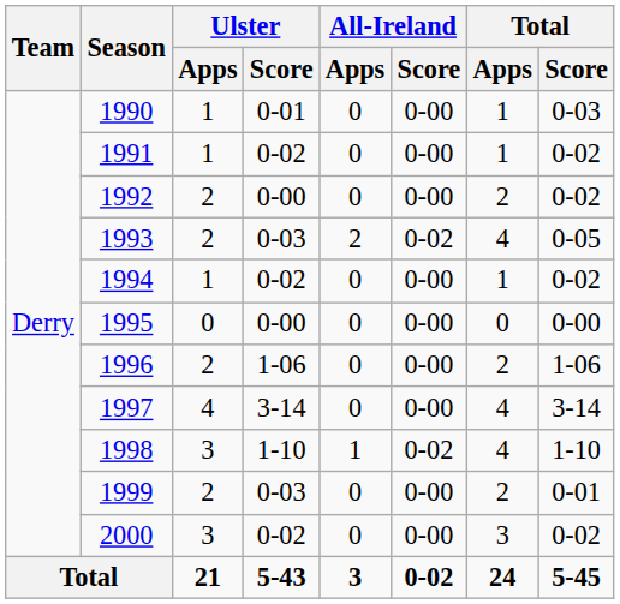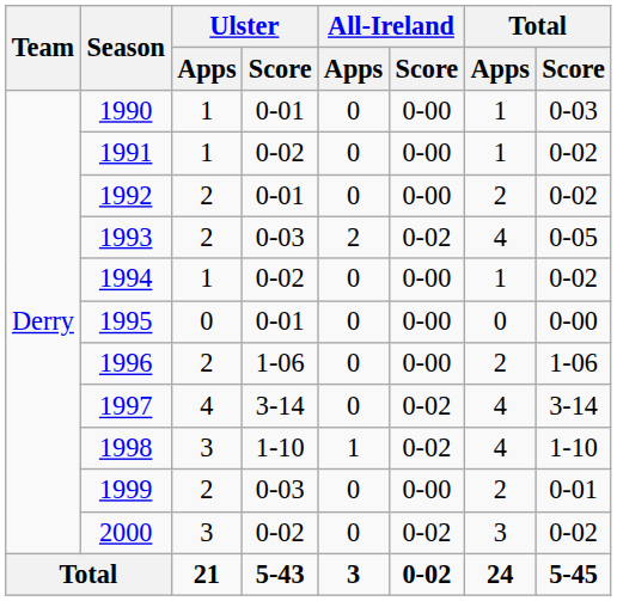 <table class="wikitable" style="text-align:center">
 <tr>
 <th rowspan="2">Team</th>
 <th rowspan="2">Season</th>
 <th colspan="2"><a href='#'>Ulster</a></th>
 <th colspan="2"><a href='#'>All-Ireland</a></th>
 <th colspan="2">Total</th>
 </tr>
 <tr>
 <th>Apps</th>
 <th>Score</th>
 <th>Apps</th>
 <th>Score</th>
 <th>Apps</th>
 <th>Score</th>
 </tr>
 <tr>
 <td rowspan="11"><a href='#'>Derry</a></td>
 <td><a href='#'>1990</a></td>
 <td>1</td>
 <td>0-01</td>
 <td>0</td>
 <td>0-00</td>
 <td>1</td>
 <td>0-03</td>
 </tr>
 <tr>
 <td><a href='#'>1991</a></td>
 <td>1</td>
 <td>0-02</td>
 <td>0</td>
 <td>0-00</td>
 <td>1</td>
 <td>0-02</td>
 </tr>
 <tr>
 <td><a href='#'>1992</a></td>
 <td>2</td>
-<td>0-00</td>
+<td>0-01</td>
 <td>0</td>
 <td>0-00</td>
 <td>2</td>
 <td>0-02</td>
 </tr>
 <tr>
 <td><a href='#'>1993</a></td>
 <td>2</td>
 <td>0-03</td>
 <td>2</td>
 <td>0-02</td>
 <td>4</td>
 <td>0-05</td>
 </tr>
 <tr>
 <td><a href='#'>1994</a></td>
 <td>1</td>
 <td>0-02</td>
 <td>0</td>
 <td>0-00</td>
 <td>1</td>
 <td>0-02</td>
 </tr>
 <tr>
 <td><a href='#'>1995</a></td>
 <td>0</td>
-<td>0-00</td>
+<td>0-01</td>
 <td>0</td>
 <td>0-00</td>
 <td>0</td>
 <td>0-00</td>
 </tr>
 <tr>
 <td><a href='#'>1996</a></td>
 <td>2</td>
 <td>1-06</td>
 <td>0</td>
 <td>0-00</td>
 <td>2</td>
 <td>1-06</td>
 </tr>
 <tr>
 <td><a href='#'>1997</a></td>
 <td>4</td>
 <td>3-14</td>
 <td>0</td>
-<td>0-00</td>
+<td>0-02</td>
 <td>4</td>
 <td>3-14</td>
 </tr>
 <tr>
 <td><a href='#'>1998</a></td>
 <td>3</td>
 <td>1-10</td>
 <td>1</td>
 <td>0-02</td>
 <td>4</td>
 <td>1-10</td>
 </tr>
 <tr>
 <td><a href='#'>1999</a></td>
 <td>2</td>
 <td>0-03</td>
 <td>0</td>
 <td>0-00</td>
 <td>2</td>
 <td>0-01</td>
 </tr>
 <tr>
 <td><a href='#'>2000</a></td>
 <td>3</td>
 <td>0-02</td>
 <td>0</td>
-<td>0-00</td>
+<td>0-02</td>
 <td>3</td>
 <td>0-02</td>
 </tr>
 <tr>
 <th colspan="2">Total</th>
 <td><strong>21</strong></td>
 <td><strong>5-43</strong></td>
 <td><strong>3</strong></td>
 <td><strong>0-02</strong></td>
 <td><strong>24</strong></td>
 <td><strong>5-45</strong></td>
 </tr>
 </table>
